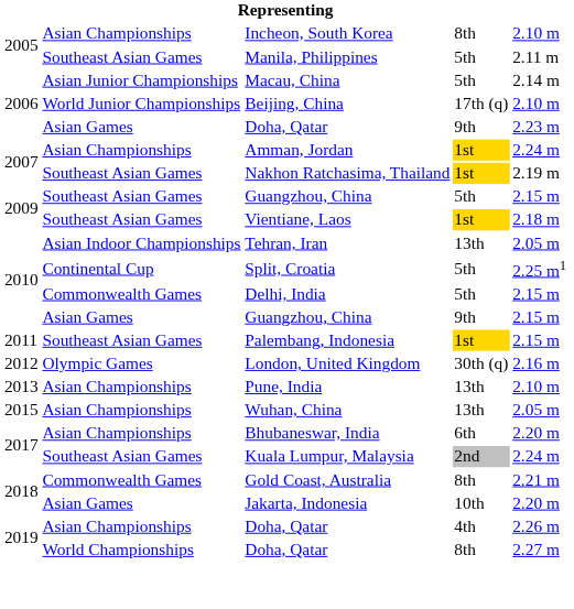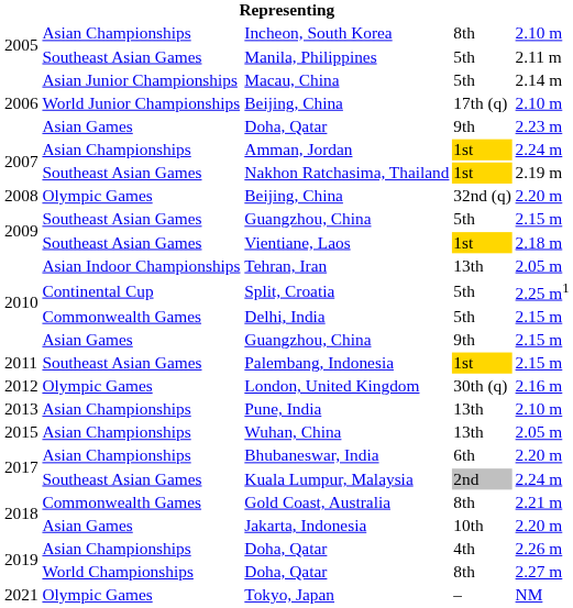 <table>
 <tr>
 <th colspan="5">Representing </th>
 </tr>
 <tr>
 <td rowspan=2>2005</td>
 <td><a href='#'>Asian Championships</a></td>
 <td><a href='#'>Incheon, South Korea</a></td>
 <td>8th</td>
 <td><a href='#'>2.10 m</a></td>
 </tr>
 <tr>
 <td><a href='#'>Southeast Asian Games</a></td>
 <td><a href='#'>Manila, Philippines</a></td>
 <td>5th</td>
 <td>2.11 m</td>
 </tr>
 <tr>
 <td rowspan=3>2006</td>
 <td><a href='#'>Asian Junior Championships</a></td>
 <td><a href='#'>Macau, China</a></td>
 <td>5th</td>
 <td>2.14 m</td>
 </tr>
 <tr>
 <td><a href='#'>World Junior Championships</a></td>
 <td><a href='#'>Beijing, China</a></td>
 <td>17th (q)</td>
 <td><a href='#'>2.10 m</a></td>
 </tr>
 <tr>
 <td><a href='#'>Asian Games</a></td>
 <td><a href='#'>Doha, Qatar</a></td>
 <td>9th</td>
 <td><a href='#'>2.23 m</a></td>
 </tr>
 <tr>
 <td rowspan=2>2007</td>
 <td><a href='#'>Asian Championships</a></td>
 <td><a href='#'>Amman, Jordan</a></td>
 <td bgcolor=gold>1st</td>
 <td><a href='#'>2.24 m</a></td>
 </tr>
 <tr>
 <td><a href='#'>Southeast Asian Games</a></td>
 <td><a href='#'>Nakhon Ratchasima, Thailand</a></td>
 <td bgcolor=gold>1st</td>
 <td>2.19 m</td>
+</tr>
+<tr>
+<td>2008</td>
+<td><a href='#'>Olympic Games</a></td>
+<td><a href='#'>Beijing, China</a></td>
+<td>32nd (q)</td>
+<td><a href='#'>2.20 m</a></td>
 </tr>
 <tr>
 <td rowspan=2>2009</td>
 <td><a href='#'>Southeast Asian Games</a></td>
 <td><a href='#'>Guangzhou, China</a></td>
 <td>5th</td>
 <td><a href='#'>2.15 m</a></td>
 </tr>
 <tr>
 <td><a href='#'>Southeast Asian Games</a></td>
 <td><a href='#'>Vientiane, Laos</a></td>
 <td bgcolor=gold>1st</td>
 <td><a href='#'>2.18 m</a></td>
 </tr>
 <tr>
 <td rowspan=4>2010</td>
 <td><a href='#'>Asian Indoor Championships</a></td>
 <td><a href='#'>Tehran, Iran</a></td>
 <td>13th</td>
 <td><a href='#'>2.05 m</a></td>
 </tr>
 <tr>
 <td><a href='#'>Continental Cup</a></td>
 <td><a href='#'>Split, Croatia</a></td>
 <td>5th</td>
 <td><a href='#'>2.25 m</a><sup>1</sup></td>
 </tr>
 <tr>
 <td><a href='#'>Commonwealth Games</a></td>
 <td><a href='#'>Delhi, India</a></td>
 <td>5th</td>
 <td><a href='#'>2.15 m</a></td>
 </tr>
 <tr>
 <td><a href='#'>Asian Games</a></td>
 <td><a href='#'>Guangzhou, China</a></td>
 <td>9th</td>
 <td><a href='#'>2.15 m</a></td>
 </tr>
 <tr>
 <td>2011</td>
 <td><a href='#'>Southeast Asian Games</a></td>
 <td><a href='#'>Palembang, Indonesia</a></td>
 <td bgcolor=gold>1st</td>
 <td><a href='#'>2.15 m</a></td>
 </tr>
 <tr>
 <td>2012</td>
 <td><a href='#'>Olympic Games</a></td>
 <td><a href='#'>London, United Kingdom</a></td>
 <td>30th (q)</td>
 <td><a href='#'>2.16 m</a></td>
 </tr>
 <tr>
 <td>2013</td>
 <td><a href='#'>Asian Championships</a></td>
 <td><a href='#'>Pune, India</a></td>
 <td>13th</td>
 <td><a href='#'>2.10 m</a></td>
 </tr>
 <tr>
 <td>2015</td>
 <td><a href='#'>Asian Championships</a></td>
 <td><a href='#'>Wuhan, China</a></td>
 <td>13th</td>
 <td><a href='#'>2.05 m</a></td>
 </tr>
 <tr>
 <td rowspan=2>2017</td>
 <td><a href='#'>Asian Championships</a></td>
 <td><a href='#'>Bhubaneswar, India</a></td>
 <td>6th</td>
 <td><a href='#'>2.20 m</a></td>
 </tr>
 <tr>
 <td><a href='#'>Southeast Asian Games</a></td>
 <td><a href='#'>Kuala Lumpur, Malaysia</a></td>
 <td bgcolor=silver>2nd</td>
 <td><a href='#'>2.24 m</a></td>
 </tr>
 <tr>
 <td rowspan=2>2018</td>
 <td><a href='#'>Commonwealth Games</a></td>
 <td><a href='#'>Gold Coast, Australia</a></td>
 <td>8th</td>
 <td><a href='#'>2.21 m</a></td>
 </tr>
 <tr>
 <td><a href='#'>Asian Games</a></td>
 <td><a href='#'>Jakarta, Indonesia</a></td>
 <td>10th</td>
 <td><a href='#'>2.20 m</a></td>
 </tr>
 <tr>
 <td rowspan=2>2019</td>
 <td><a href='#'>Asian Championships</a></td>
 <td><a href='#'>Doha, Qatar</a></td>
 <td>4th</td>
 <td><a href='#'>2.26 m</a></td>
 </tr>
 <tr>
 <td><a href='#'>World Championships</a></td>
 <td><a href='#'>Doha, Qatar</a></td>
 <td>8th</td>
 <td><a href='#'>2.27 m</a></td>
 </tr>
+<tr>
+<td>2021</td>
+<td><a href='#'>Olympic Games</a></td>
+<td><a href='#'>Tokyo, Japan</a></td>
+<td>–</td>
+<td><a href='#'>NM</a></td>
+</tr>
 </table>
